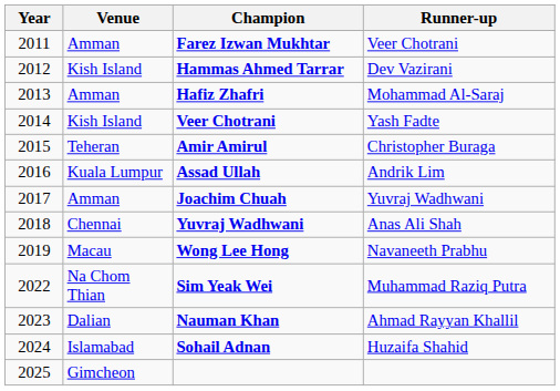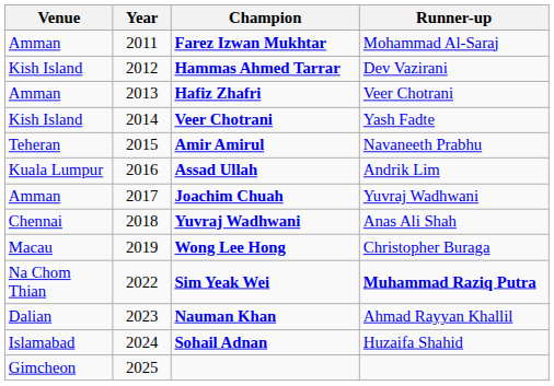 <table class="sortable wikitable">
 <tr>
+<th width=100>Venue</th>
 <th width=50>Year</th>
-<th width=100>Venue</th>
 <th width=180>Champion</th>
 <th width=180>Runner-up</th>
 </tr>
 <tr>
+<td><a href='#'>Amman</a></td>
 <td align=center> 2011</td>
-<td><a href='#'>Amman</a></td>
 <td> <strong><a href='#'>Farez Izwan Mukhtar</a>  </strong></td>
-<td> <a href='#'>Veer Chotrani</a></td>
+<td> <a href='#'>Mohammad Al-Saraj</a></td>
 </tr>
 <tr>
+<td><a href='#'>Kish Island</a></td>
 <td align=center> 2012</td>
-<td><a href='#'>Kish Island</a></td>
 <td> <strong><a href='#'>Hammas Ahmed Tarrar</a>  </strong></td>
 <td> <a href='#'>Dev Vazirani</a></td>
 </tr>
 <tr>
+<td><a href='#'>Amman</a></td>
 <td align=center> 2013</td>
-<td><a href='#'>Amman</a></td>
 <td> <strong><a href='#'>Hafiz Zhafri</a>  </strong></td>
-<td> <a href='#'>Mohammad Al-Saraj</a></td>
+<td> <a href='#'>Veer Chotrani</a></td>
 </tr>
 <tr>
+<td><a href='#'>Kish Island</a></td>
 <td align=center> 2014</td>
-<td><a href='#'>Kish Island</a></td>
 <td> <strong><a href='#'>Veer Chotrani</a>  </strong></td>
 <td> <a href='#'>Yash Fadte</a></td>
 </tr>
 <tr>
+<td><a href='#'>Teheran</a></td>
 <td align=center> 2015</td>
-<td><a href='#'>Teheran</a></td>
 <td> <strong><a href='#'>Amir Amirul</a>  </strong></td>
-<td> <a href='#'>Christopher Buraga</a></td>
+<td> <a href='#'>Navaneeth Prabhu</a></td>
 </tr>
 <tr>
+<td><a href='#'>Kuala Lumpur</a></td>
 <td align=center> 2016</td>
-<td><a href='#'>Kuala Lumpur</a></td>
 <td> <strong><a href='#'>Assad Ullah</a> </strong></td>
 <td> <a href='#'>Andrik Lim</a></td>
 </tr>
 <tr>
+<td><a href='#'>Amman</a></td>
 <td align=center> 2017</td>
-<td><a href='#'>Amman</a></td>
 <td> <strong><a href='#'>Joachim Chuah</a>  </strong></td>
 <td> <a href='#'>Yuvraj Wadhwani</a></td>
 </tr>
 <tr>
+<td><a href='#'>Chennai</a></td>
 <td align=center> 2018</td>
-<td><a href='#'>Chennai</a></td>
 <td> <strong><a href='#'>Yuvraj Wadhwani</a> </strong></td>
 <td> <a href='#'>Anas Ali Shah</a></td>
 </tr>
 <tr>
+<td><a href='#'>Macau</a></td>
 <td align=center> 2019</td>
-<td><a href='#'>Macau</a></td>
 <td> <strong><a href='#'>Wong Lee Hong</a></strong></td>
-<td> <a href='#'>Navaneeth Prabhu</a></td>
+<td> <a href='#'>Christopher Buraga</a></td>
 </tr>
 <tr>
+<td><a href='#'>Na Chom Thian</a></td>
 <td align=center> 2022</td>
-<td><a href='#'>Na Chom Thian</a></td>
 <td> <strong><a href='#'>Sim Yeak Wei</a></strong></td>
-<td> <a href='#'>Muhammad Raziq Putra</a></td>
+<td><strong> <a href='#'>Muhammad Raziq Putra</a></strong></td>
 </tr>
 <tr>
+<td><a href='#'>Dalian</a></td>
 <td align=center> 2023</td>
-<td><a href='#'>Dalian</a></td>
 <td> <strong><a href='#'>Nauman Khan</a></strong></td>
 <td> <a href='#'>Ahmad Rayyan Khallil</a></td>
 </tr>
 <tr>
+<td><a href='#'>Islamabad</a></td>
 <td align=center> 2024</td>
-<td><a href='#'>Islamabad</a></td>
 <td> <strong><a href='#'>Sohail Adnan</a></strong></td>
 <td> <a href='#'>Huzaifa Shahid</a></td>
 </tr>
 <tr>
+<td><a href='#'>Gimcheon</a></td>
 <td align=center> 2025</td>
-<td><a href='#'>Gimcheon</a></td>
 <td></td>
 <td></td>
 </tr>
 </table>
